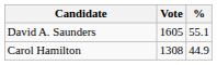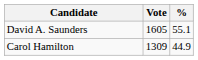 <table class="wikitable">
 <tr>
 <th bgcolor="#DDDDFF" width="200px">Candidate</th>
 <th bgcolor="#DDDDFF">Vote</th>
 <th bgcolor="#DDDDFF">%</th>
 </tr>
 <tr>
 <td>David A. Saunders</td>
 <td>1605</td>
 <td>55.1</td>
 </tr>
 <tr>
 <td>Carol Hamilton</td>
-<td>1308</td>
+<td>1309</td>
 <td>44.9</td>
 </tr>
 </table>
